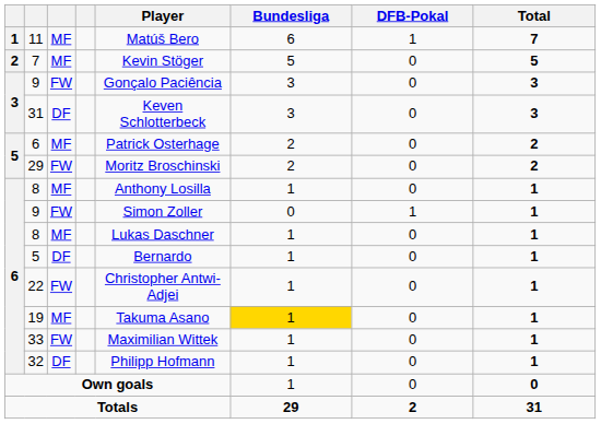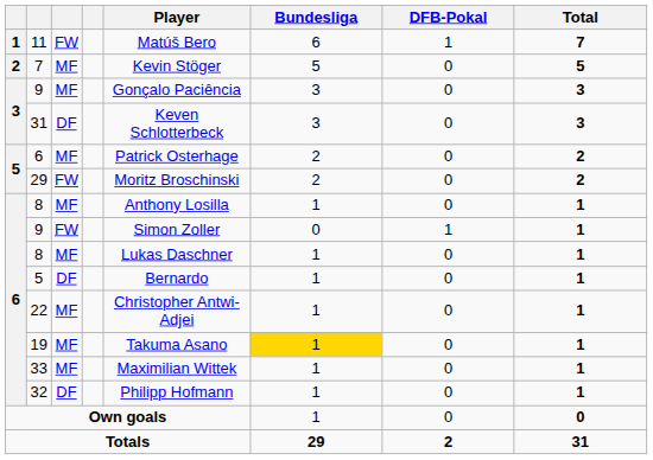 <table class="wikitable" style="text-align:center">
 <tr>
 <th width=15></th>
 <th width=15></th>
 <th width=15></th>
 <th width=15></th>
 <th width=145>Player</th>
 <th width=130><a href='#'>Bundesliga</a></th>
 <th width=130><a href='#'>DFB-Pokal</a></th>
 <th width=130>Total</th>
 </tr>
 <tr>
 <th>1</th>
 <td align=center>11</td>
-<td align=center><a href='#'>MF</a></td>
+<td align=center><a href='#'>FW</a></td>
 <td></td>
 <td><a href='#'>Matúš Bero</a></td>
 <td>6</td>
 <td>1</td>
 <td><strong>7</strong></td>
 </tr>
 <tr>
 <th>2</th>
 <td align=center>7</td>
 <td align=center><a href='#'>MF</a></td>
 <td></td>
 <td><a href='#'>Kevin Stöger</a></td>
 <td>5</td>
 <td>0</td>
 <td><strong>5</strong></td>
 </tr>
 <tr>
 <th rowspan=2>3</th>
 <td align=center>9</td>
-<td align=center><a href='#'>FW</a></td>
+<td align=center><a href='#'>MF</a></td>
 <td></td>
 <td><a href='#'>Gonçalo Paciência</a></td>
 <td>3</td>
 <td>0</td>
 <td><strong>3</strong></td>
 </tr>
 <tr>
 <td align=center>31</td>
 <td align=center><a href='#'>DF</a></td>
 <td></td>
 <td><a href='#'>Keven Schlotterbeck</a></td>
 <td>3</td>
 <td>0</td>
 <td><strong>3</strong></td>
 </tr>
 <tr>
 <th rowspan=2>5</th>
 <td align=center>6</td>
 <td align=center><a href='#'>MF</a></td>
 <td></td>
 <td><a href='#'>Patrick Osterhage</a></td>
 <td>2</td>
 <td>0</td>
 <td><strong>2</strong></td>
 </tr>
 <tr>
 <td align=center>29</td>
 <td align=center><a href='#'>FW</a></td>
 <td></td>
 <td><a href='#'>Moritz Broschinski</a></td>
 <td>2</td>
 <td>0</td>
 <td><strong>2</strong></td>
 </tr>
 <tr>
 <th rowspan=8>6</th>
 <td align=center>8</td>
 <td align=center><a href='#'>MF</a></td>
 <td></td>
 <td><a href='#'>Anthony Losilla</a></td>
 <td>1</td>
 <td>0</td>
 <td><strong>1</strong></td>
 </tr>
 <tr>
 <td align=center>9</td>
 <td align=center><a href='#'>FW</a></td>
 <td></td>
 <td><a href='#'>Simon Zoller</a></td>
 <td>0</td>
 <td>1</td>
 <td><strong>1</strong></td>
 </tr>
 <tr>
 <td align=center>8</td>
 <td align=center><a href='#'>MF</a></td>
 <td></td>
 <td><a href='#'>Lukas Daschner</a></td>
 <td>1</td>
 <td>0</td>
 <td><strong>1</strong></td>
 </tr>
 <tr>
 <td align=center>5</td>
 <td align=center><a href='#'>DF</a></td>
 <td></td>
 <td><a href='#'>Bernardo</a></td>
 <td>1</td>
 <td>0</td>
 <td><strong>1</strong></td>
 </tr>
 <tr>
 <td align=center>22</td>
-<td align=center><a href='#'>FW</a></td>
+<td align=center><a href='#'>MF</a></td>
 <td></td>
 <td><a href='#'>Christopher Antwi-Adjei</a></td>
 <td>1</td>
 <td>0</td>
 <td><strong>1</strong></td>
 </tr>
 <tr>
 <td align=center>19</td>
 <td align=center><a href='#'>MF</a></td>
 <td></td>
 <td><a href='#'>Takuma Asano</a></td>
 <td style="background: gold;">1</td>
 <td>0</td>
 <td><strong>1</strong></td>
 </tr>
 <tr>
 <td align=center>33</td>
-<td align=center><a href='#'>FW</a></td>
+<td align=center><a href='#'>MF</a></td>
 <td></td>
 <td><a href='#'>Maximilian Wittek</a></td>
 <td>1</td>
 <td>0</td>
 <td><strong>1</strong></td>
 </tr>
 <tr>
 <td align=center>32</td>
 <td align=center><a href='#'>DF</a></td>
 <td></td>
 <td><a href='#'>Philipp Hofmann</a></td>
 <td>1</td>
 <td>0</td>
 <td><strong>1</strong></td>
 </tr>
 <tr>
 <td colspan=5><strong>Own goals</strong></td>
 <td>1</td>
 <td>0</td>
 <td><strong>0</strong></td>
 </tr>
 <tr>
 <td colspan=5><strong>Totals</strong></td>
 <td><strong>29</strong></td>
 <td><strong>2</strong></td>
 <td><strong>31</strong></td>
 </tr>
 </table>
